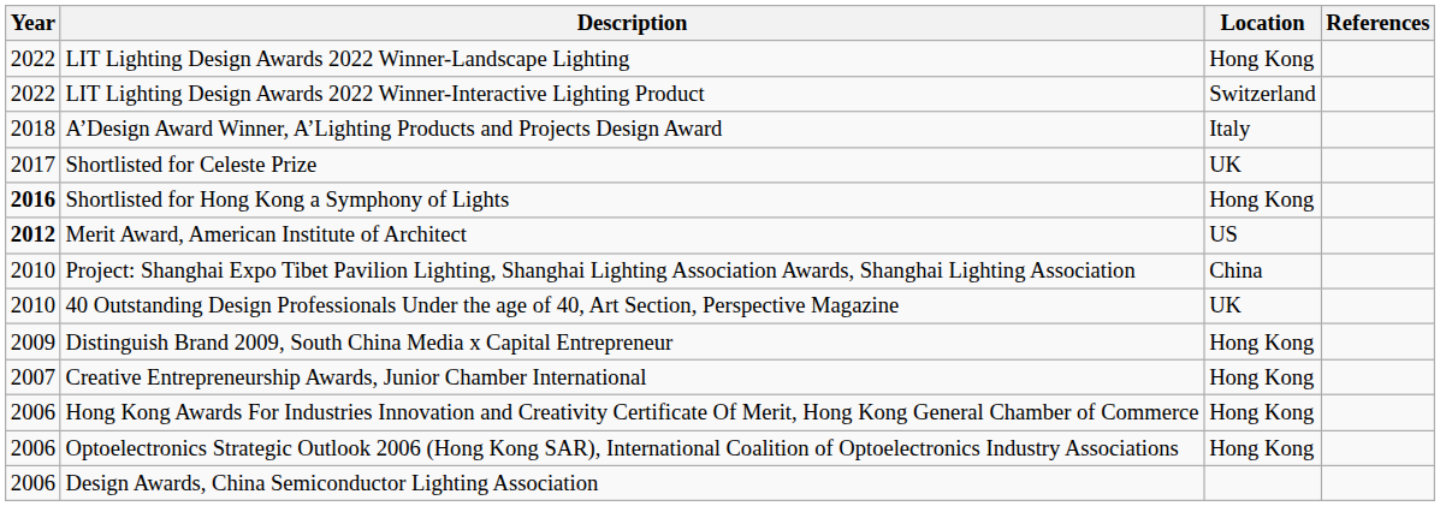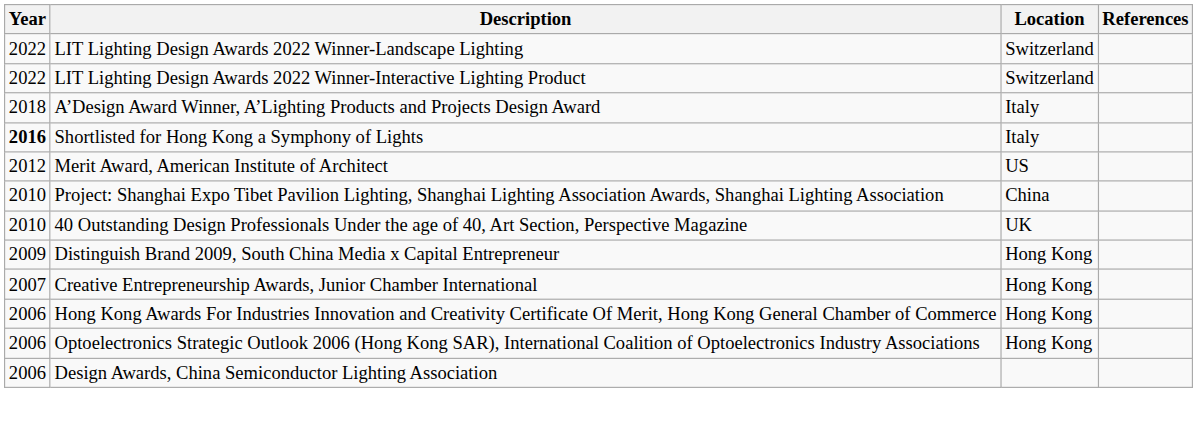 <table class="wikitable">
 <tr>
 <th>Year</th>
 <th>Description</th>
 <th>Location</th>
 <th>References</th>
 </tr>
 <tr>
 <td>2022</td>
 <td>LIT Lighting Design Awards 2022 Winner-Landscape Lighting</td>
-<td>Hong Kong</td>
+<td>Switzerland</td>
 <td></td>
 </tr>
 <tr>
 <td>2022</td>
 <td>LIT Lighting Design Awards 2022 Winner-Interactive Lighting Product</td>
 <td>Switzerland</td>
 <td></td>
 </tr>
 <tr>
 <td>2018</td>
 <td>A’Design Award Winner, A’Lighting Products and Projects Design Award</td>
 <td>Italy</td>
 <td></td>
 </tr>
 <tr>
-<td>2017</td>
-<td>Shortlisted for Celeste Prize</td>
-<td>UK</td>
-<td><br></td>
-</tr>
-<tr>
 <td><strong>2016</strong></td>
 <td>Shortlisted for Hong Kong a Symphony of Lights</td>
-<td>Hong Kong</td>
+<td>Italy</td>
 <td></td>
 </tr>
 <tr>
-<td><strong>2012</strong></td>
+<td>2012</td>
 <td>Merit Award, American Institute of Architect</td>
 <td>US</td>
 <td></td>
 </tr>
 <tr>
 <td>2010</td>
 <td>Project: Shanghai Expo Tibet Pavilion Lighting, Shanghai Lighting Association Awards, Shanghai Lighting Association</td>
 <td>China</td>
 <td></td>
 </tr>
 <tr>
 <td>2010</td>
 <td>40 Outstanding Design Professionals Under the age of 40, Art Section, Perspective Magazine</td>
 <td>UK</td>
 <td></td>
 </tr>
 <tr>
 <td>2009</td>
 <td>Distinguish Brand 2009, South China Media x Capital Entrepreneur</td>
 <td>Hong Kong</td>
 <td></td>
 </tr>
 <tr>
 <td>2007</td>
 <td>Creative Entrepreneurship Awards, Junior Chamber International</td>
 <td>Hong Kong</td>
 <td></td>
 </tr>
 <tr>
 <td>2006</td>
 <td>Hong Kong Awards For Industries Innovation and Creativity Certificate Of Merit, Hong Kong General Chamber of Commerce</td>
 <td>Hong Kong</td>
 <td></td>
 </tr>
 <tr>
 <td>2006</td>
 <td>Optoelectronics Strategic Outlook 2006 (Hong Kong SAR), International Coalition of Optoelectronics Industry Associations</td>
 <td>Hong Kong</td>
 <td></td>
 </tr>
 <tr>
 <td>2006</td>
 <td>Design Awards, China Semiconductor Lighting Association</td>
 <td></td>
 <td></td>
 </tr>
 </table>
